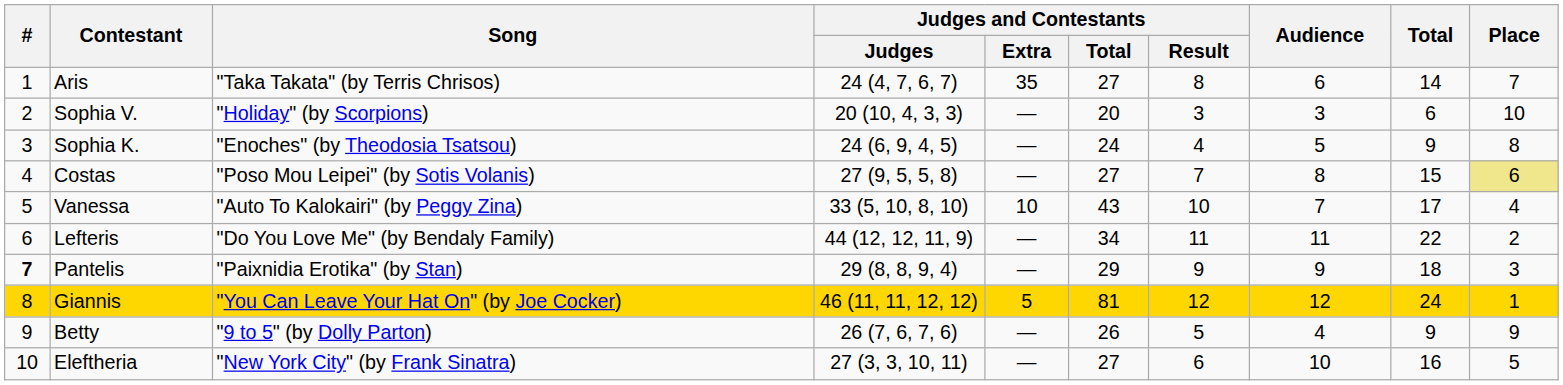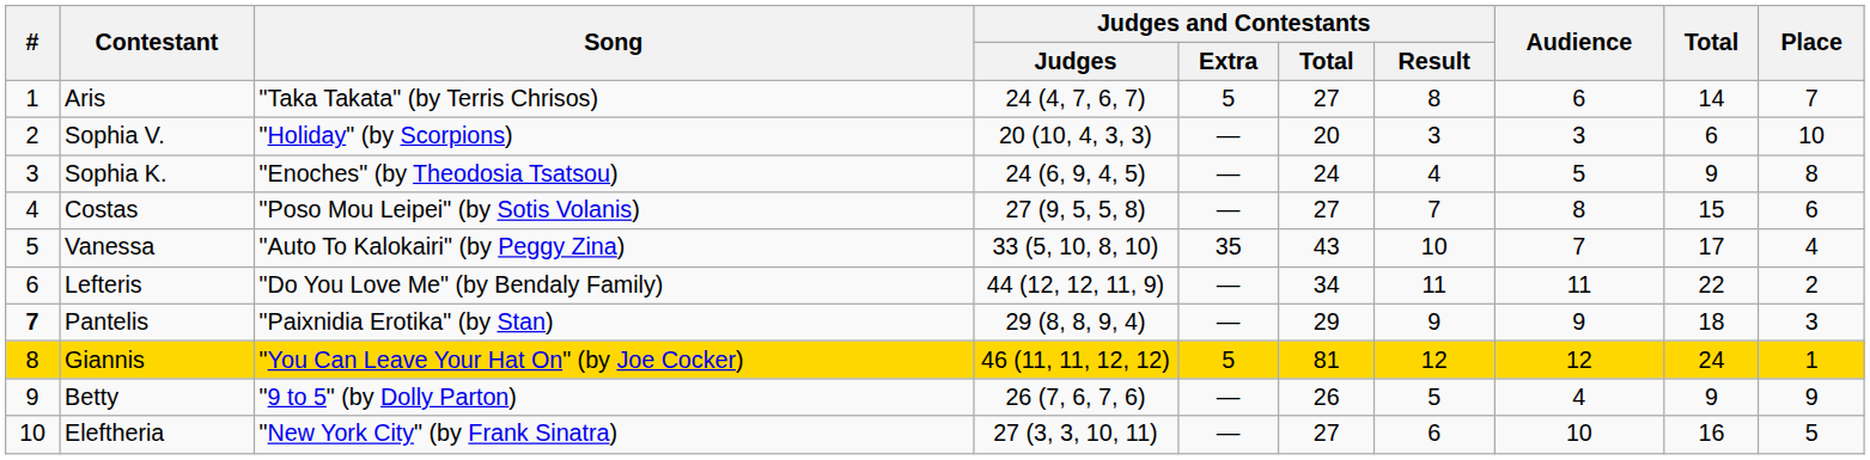 <table class="sortable wikitable" style="text-align:center;" width="100%">
 <tr>
 <th rowspan="2">#</th>
 <th rowspan="2">Contestant</th>
 <th rowspan="2">Song</th>
 <th colspan="4">Judges and Contestants</th>
 <th rowspan="2">Audience</th>
 <th rowspan="2">Total</th>
 <th rowspan="2">Place</th>
 </tr>
 <tr>
 <th width="11%">Judges</th>
 <th>Extra</th>
 <th>Total</th>
 <th>Result</th>
 </tr>
 <tr>
 <td>1</td>
 <td align="left">Aris</td>
 <td align="left">"Taka Takata" (by Terris Chrisos)</td>
 <td>24 (4, 7, 6, 7)</td>
-<td>35</td>
+<td>5</td>
 <td>27</td>
 <td>8</td>
 <td>6</td>
 <td>14</td>
 <td>7</td>
 </tr>
 <tr>
 <td>2</td>
 <td align="left">Sophia V.</td>
 <td align="left">"<a href='#'>Holiday</a>" (by <a href='#'>Scorpions</a>)</td>
 <td>20 (10, 4, 3, 3)</td>
 <td>—</td>
 <td>20</td>
 <td>3</td>
 <td>3</td>
 <td>6</td>
 <td>10</td>
 </tr>
 <tr>
 <td>3</td>
 <td align="left">Sophia K.</td>
 <td align="left">"Enoches" (by <a href='#'>Theodosia Tsatsou</a>)</td>
 <td>24 (6, 9, 4, 5)</td>
 <td>—</td>
 <td>24</td>
 <td>4</td>
 <td>5</td>
 <td>9</td>
 <td>8</td>
 </tr>
 <tr>
 <td>4</td>
 <td align="left">Costas</td>
 <td align="left">"Poso Mou Leipei" (by <a href='#'>Sotis Volanis</a>)</td>
 <td>27 (9, 5, 5, 8)</td>
 <td>—</td>
 <td>27</td>
 <td>7</td>
 <td>8</td>
 <td>15</td>
-<td style="background: khaki;">6</td>
+<td>6</td>
 </tr>
 <tr>
 <td>5</td>
 <td align="left">Vanessa</td>
 <td align="left">"Auto To Kalokairi" (by <a href='#'>Peggy Zina</a>)</td>
 <td>33 (5, 10, 8, 10)</td>
-<td>10</td>
+<td>35</td>
 <td>43</td>
 <td>10</td>
 <td>7</td>
 <td>17</td>
 <td>4</td>
 </tr>
 <tr>
 <td>6</td>
 <td align="left">Lefteris</td>
 <td align="left">"Do You Love Me" (by Bendaly Family)</td>
 <td>44 (12, 12, 11, 9)</td>
 <td>—</td>
 <td>34</td>
 <td>11</td>
 <td>11</td>
 <td>22</td>
 <td>2</td>
 </tr>
 <tr>
 <td><strong>7</strong></td>
 <td align="left">Pantelis</td>
 <td align="left">"Paixnidia Erotika" (by <a href='#'>Stan</a>)</td>
 <td>29 (8, 8, 9, 4)</td>
 <td>—</td>
 <td>29</td>
 <td>9</td>
 <td>9</td>
 <td>18</td>
 <td>3</td>
 </tr>
 <tr bgcolor="gold">
 <td>8</td>
 <td align="left">Giannis</td>
 <td align="left">"<a href='#'>You Can Leave Your Hat On</a>" (by <a href='#'>Joe Cocker</a>)</td>
 <td>46 (11, 11, 12, 12)</td>
 <td>5</td>
 <td>81</td>
 <td>12</td>
 <td>12</td>
 <td>24</td>
 <td>1</td>
 </tr>
 <tr>
 <td>9</td>
 <td align="left">Betty</td>
 <td align="left">"<a href='#'>9 to 5</a>" (by <a href='#'>Dolly Parton</a>)</td>
 <td>26 (7, 6, 7, 6)</td>
 <td>—</td>
 <td>26</td>
 <td>5</td>
 <td>4</td>
 <td>9</td>
 <td>9</td>
 </tr>
 <tr>
 <td>10</td>
 <td align="left">Eleftheria</td>
 <td align="left">"<a href='#'>New York City</a>" (by <a href='#'>Frank Sinatra</a>)</td>
 <td>27 (3, 3, 10, 11)</td>
 <td>—</td>
 <td>27</td>
 <td>6</td>
 <td>10</td>
 <td>16</td>
 <td>5</td>
 </tr>
 </table>
